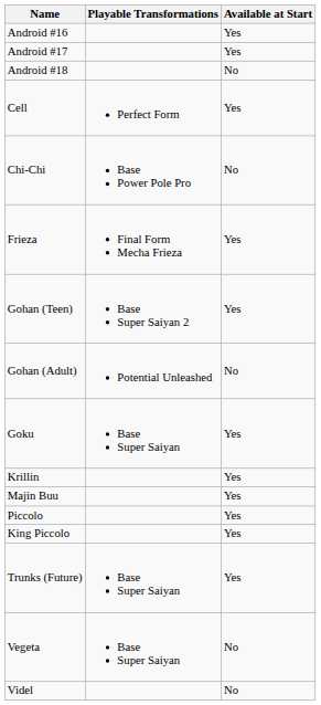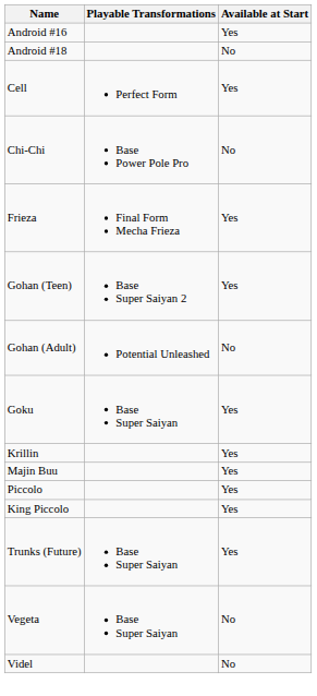 <table class="wikitable">
 <tr>
 <th>Name</th>
 <th>Playable Transformations</th>
 <th>Available at Start</th>
 </tr>
 <tr>
 <td>Android #16</td>
-<td></td>
-<td>Yes</td>
-</tr>
-<tr>
-<td>Android #17</td>
 <td></td>
 <td>Yes</td>
 </tr>
 <tr>
 <td>Android #18</td>
 <td></td>
 <td>No</td>
 </tr>
 <tr>
 <td>Cell</td>
 <td><br><ul><li>Perfect Form</li></ul></td>
 <td>Yes</td>
 </tr>
 <tr>
 <td>Chi-Chi</td>
 <td><br><ul><li>Base</li><li>Power Pole Pro</li></ul></td>
 <td>No</td>
 </tr>
 <tr>
 <td>Frieza</td>
 <td><br><ul><li>Final Form</li><li>Mecha Frieza</li></ul></td>
 <td>Yes</td>
 </tr>
 <tr>
 <td>Gohan (Teen)</td>
 <td><br><ul><li>Base</li><li>Super Saiyan 2</li></ul></td>
 <td>Yes</td>
 </tr>
 <tr>
 <td>Gohan (Adult)</td>
 <td><br><ul><li>Potential Unleashed</li></ul></td>
 <td>No</td>
 </tr>
 <tr>
 <td>Goku</td>
 <td><br><ul><li>Base</li><li>Super Saiyan</li></ul></td>
 <td>Yes</td>
 </tr>
 <tr>
 <td>Krillin</td>
 <td></td>
 <td>Yes</td>
 </tr>
 <tr>
 <td>Majin Buu</td>
 <td></td>
 <td>Yes</td>
 </tr>
 <tr>
 <td>Piccolo</td>
 <td></td>
 <td>Yes</td>
 </tr>
 <tr>
 <td>King Piccolo</td>
 <td></td>
 <td>Yes</td>
 </tr>
 <tr>
 <td>Trunks (Future)</td>
 <td><br><ul><li>Base</li><li>Super Saiyan</li></ul></td>
 <td>Yes</td>
 </tr>
 <tr>
 <td>Vegeta</td>
 <td><br><ul><li>Base</li><li>Super Saiyan</li></ul></td>
 <td>No</td>
 </tr>
 <tr>
 <td>Videl</td>
 <td></td>
 <td>No</td>
 </tr>
 </table>
